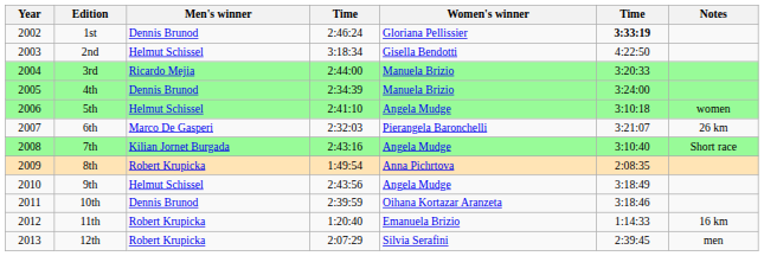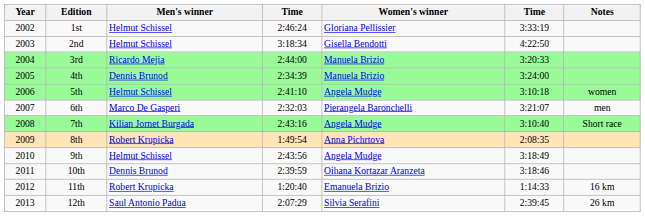 <table class="wikitable" width=60% style="font-size:90%; text-align:center;">
 <tr>
 <th>Year</th>
 <th>Edition</th>
 <th>Men's winner</th>
 <th>Time</th>
 <th>Women's winner</th>
 <th>Time</th>
 <th>Notes</th>
 </tr>
 <tr>
 <td>2002</td>
 <td>1st</td>
-<td align=left> <a href='#'>Dennis Brunod</a></td>
+<td align=left> <a href='#'>Helmut Schissel</a></td>
 <td>2:46:24</td>
 <td align=left> <a href='#'>Gloriana Pellissier</a></td>
-<td><strong>3:33:19</strong></td>
+<td>3:33:19</td>
 <td></td>
 </tr>
 <tr>
 <td>2003</td>
 <td>2nd</td>
 <td align=left> <a href='#'>Helmut Schissel</a></td>
 <td>3:18:34</td>
 <td align=left> <a href='#'>Gisella Bendotti</a></td>
 <td>4:22:50</td>
 <td></td>
 </tr>
 <tr bgcolor=palegreen>
 <td>2004</td>
 <td>3rd</td>
 <td align=left> <a href='#'>Ricardo Mejia</a></td>
 <td>2:44:00</td>
 <td align=left> <a href='#'>Manuela Brizio</a></td>
 <td>3:20:33</td>
 <td></td>
 </tr>
 <tr bgcolor=palegreen>
 <td>2005</td>
 <td>4th</td>
 <td align=left> <a href='#'>Dennis Brunod</a></td>
 <td>2:34:39</td>
 <td align=left> <a href='#'>Manuela Brizio</a></td>
 <td>3:24:00</td>
 <td></td>
 </tr>
 <tr bgcolor=palegreen>
 <td>2006</td>
 <td>5th</td>
 <td align=left> <a href='#'>Helmut Schissel</a></td>
 <td>2:41:10</td>
 <td align=left> <a href='#'>Angela Mudge</a></td>
 <td>3:10:18</td>
 <td> women</td>
 </tr>
 <tr>
 <td>2007</td>
 <td>6th</td>
 <td align=left> <a href='#'>Marco De Gasperi</a></td>
 <td>2:32:03</td>
 <td align=left> <a href='#'>Pierangela Baronchelli</a></td>
 <td>3:21:07</td>
-<td>26 km</td>
+<td> men</td>
 </tr>
 <tr bgcolor=palegreen>
 <td>2008</td>
 <td>7th</td>
 <td align=left> <a href='#'>Kilian Jornet Burgada</a></td>
 <td>2:43:16</td>
 <td align=left> <a href='#'>Angela Mudge</a></td>
 <td>3:10:40</td>
 <td>Short race</td>
 </tr>
 <tr bgcolor=moccasin>
 <td>2009</td>
 <td>8th</td>
 <td align=left> <a href='#'>Robert Krupicka</a></td>
 <td>1:49:54</td>
 <td align=left> <a href='#'>Anna Pichrtova</a></td>
 <td>2:08:35</td>
 <td></td>
 </tr>
 <tr>
 <td>2010</td>
 <td>9th</td>
 <td align=left> <a href='#'>Helmut Schissel</a></td>
 <td>2:43:56</td>
 <td align=left> <a href='#'>Angela Mudge</a></td>
 <td>3:18:49</td>
 <td></td>
 </tr>
 <tr>
 <td>2011</td>
 <td>10th</td>
 <td align=left> <a href='#'>Dennis Brunod</a></td>
 <td>2:39:59</td>
 <td align=left> <a href='#'>Oihana Kortazar Aranzeta</a></td>
 <td>3:18:46</td>
 <td></td>
 </tr>
 <tr>
 <td>2012</td>
 <td>11th</td>
 <td align=left> <a href='#'>Robert Krupicka</a></td>
 <td>1:20:40</td>
 <td align=left> <a href='#'>Emanuela Brizio</a></td>
 <td>1:14:33</td>
 <td>16 km</td>
 </tr>
 <tr>
 <td>2013</td>
 <td>12th</td>
-<td align=left> <a href='#'>Robert Krupicka</a></td>
+<td align=left> <a href='#'>Saul Antonio Padua</a></td>
 <td>2:07:29</td>
 <td align=left> <a href='#'>Silvia Serafini</a></td>
 <td>2:39:45</td>
-<td> men</td>
+<td>26 km</td>
 </tr>
 </table>
